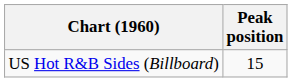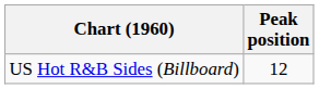 <table class="wikitable sortable">
 <tr>
 <th>Chart (1960)</th>
 <th>Peak<br>position</th>
 </tr>
 <tr>
 <td>US <a href='#'>Hot R&B Sides</a> (<em>Billboard</em>)</td>
-<td align="center">15</td>
+<td align="center">12</td>
 </tr>
 </table>
